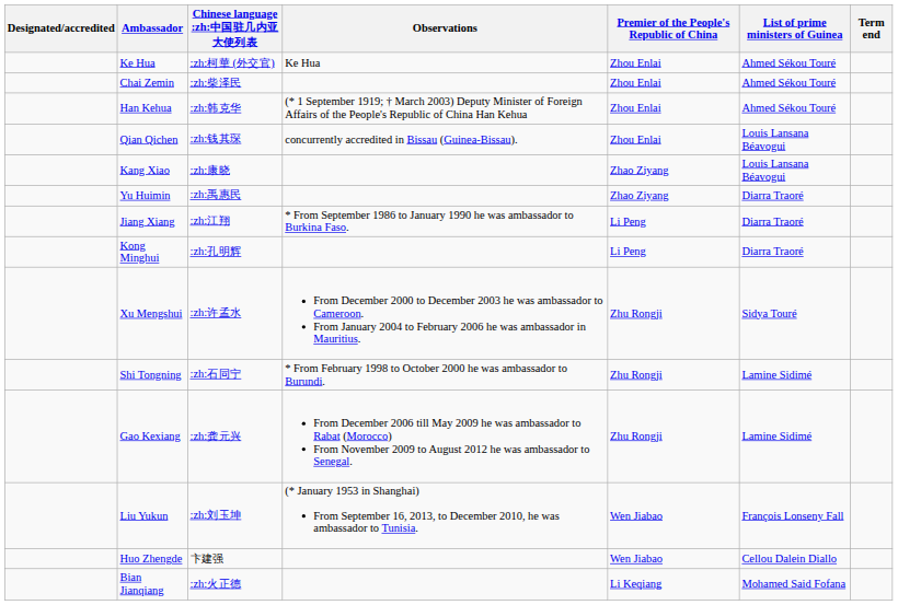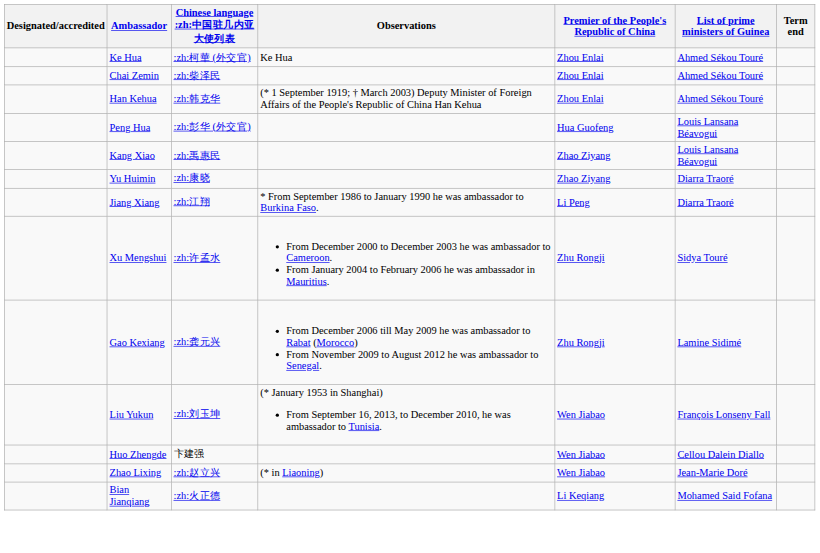 <table class="wikitable sortable">
 <tr>
 <th>Designated/accredited</th>
 <th><a href='#'>Ambassador</a></th>
 <th><a href='#'>Chinese language</a><br><a href='#'>:zh:中国驻几内亚大使列表</a></th>
 <th>Observations</th>
 <th><a href='#'>Premier of the People's Republic of China</a></th>
 <th><a href='#'>List of prime ministers of Guinea</a></th>
 <th>Term end</th>
 </tr>
 <tr>
 <td></td>
 <td><a href='#'>Ke Hua</a></td>
 <td><a href='#'>:zh:柯華 (外交官)</a></td>
 <td>Ke Hua</td>
 <td><a href='#'>Zhou Enlai</a></td>
 <td><a href='#'>Ahmed Sékou Touré</a></td>
 <td></td>
 </tr>
 <tr>
 <td></td>
 <td><a href='#'>Chai Zemin</a></td>
 <td><a href='#'>:zh:柴泽民</a></td>
 <td></td>
 <td><a href='#'>Zhou Enlai</a></td>
 <td><a href='#'>Ahmed Sékou Touré</a></td>
 <td></td>
 </tr>
 <tr>
 <td></td>
 <td><a href='#'>Han Kehua</a></td>
 <td><a href='#'>:zh:韩克华</a></td>
 <td>(* 1 September 1919; † March 2003) Deputy Minister of Foreign Affairs of the People's Republic of China Han Kehua</td>
 <td><a href='#'>Zhou Enlai</a></td>
 <td><a href='#'>Ahmed Sékou Touré</a></td>
 <td></td>
 </tr>
 <tr>
 <td></td>
-<td><a href='#'>Qian Qichen</a></td>
-<td><a href='#'>:zh:钱其琛</a></td>
-<td>concurrently accredited in <a href='#'>Bissau</a> (<a href='#'>Guinea-Bissau</a>).</td>
-<td><a href='#'>Zhou Enlai</a></td>
+<td><a href='#'>Peng Hua</a></td>
+<td><a href='#'>:zh:彭华 (外交官)</a></td>
+<td></td>
+<td><a href='#'>Hua Guofeng</a></td>
 <td><a href='#'>Louis Lansana Béavogui</a></td>
 <td></td>
 </tr>
 <tr>
 <td></td>
 <td><a href='#'>Kang Xiao</a></td>
-<td><a href='#'>:zh:康晓</a></td>
+<td><a href='#'>:zh:禹惠民</a></td>
 <td></td>
 <td><a href='#'>Zhao Ziyang</a></td>
 <td><a href='#'>Louis Lansana Béavogui</a></td>
 <td></td>
 </tr>
 <tr>
 <td></td>
 <td><a href='#'>Yu Huimin</a></td>
-<td><a href='#'>:zh:禹惠民</a></td>
+<td><a href='#'>:zh:康晓</a></td>
 <td></td>
 <td><a href='#'>Zhao Ziyang</a></td>
 <td><a href='#'>Diarra Traoré</a></td>
 <td></td>
 </tr>
 <tr>
 <td></td>
 <td><a href='#'>Jiang Xiang</a></td>
 <td><a href='#'>:zh:江翔</a></td>
 <td>* From September 1986 to January 1990 he was ambassador to <a href='#'>Burkina Faso</a>.</td>
 <td><a href='#'>Li Peng</a></td>
 <td><a href='#'>Diarra Traoré</a></td>
 <td></td>
 </tr>
 <tr>
 <td></td>
-<td><a href='#'>Kong Minghui</a></td>
-<td><a href='#'>:zh:孔明辉</a></td>
-<td></td>
-<td><a href='#'>Li Peng</a></td>
-<td><a href='#'>Diarra Traoré</a></td>
-<td></td>
-</tr>
-<tr>
-<td></td>
 <td><a href='#'>Xu Mengshui</a></td>
 <td><a href='#'>:zh:许孟水</a></td>
 <td><br><ul><li>From December 2000 to December 2003 he was ambassador to <a href='#'>Cameroon</a>.</li><li>From January 2004 to February 2006 he was ambassador in <a href='#'>Mauritius</a>.</li></ul></td>
 <td><a href='#'>Zhu Rongji</a></td>
 <td><a href='#'>Sidya Touré</a></td>
-<td></td>
-</tr>
-<tr>
-<td></td>
-<td><a href='#'>Shi Tongning</a></td>
-<td><a href='#'>:zh:石同宁</a></td>
-<td>* From February 1998 to October 2000 he was ambassador to <a href='#'>Burundi</a>.</td>
-<td><a href='#'>Zhu Rongji</a></td>
-<td><a href='#'>Lamine Sidimé</a></td>
 <td></td>
 </tr>
 <tr>
 <td></td>
 <td><a href='#'>Gao Kexiang</a></td>
 <td><a href='#'>:zh:龚元兴</a></td>
 <td><br><ul><li>From December 2006 till May 2009 he was ambassador to <a href='#'>Rabat</a> (<a href='#'>Morocco</a>)</li><li>From November 2009 to August 2012 he was ambassador to <a href='#'>Senegal</a>.</li></ul></td>
 <td><a href='#'>Zhu Rongji</a></td>
 <td><a href='#'>Lamine Sidimé</a></td>
 <td></td>
 </tr>
 <tr>
 <td></td>
 <td><a href='#'>Liu Yukun</a></td>
 <td><a href='#'>:zh:刘玉坤</a></td>
 <td>(* January 1953 in Shanghai)<br><ul><li>From September 16, 2013, to December 2010, he was ambassador to <a href='#'>Tunisia</a>.</li></ul></td>
 <td><a href='#'>Wen Jiabao</a></td>
 <td><a href='#'>François Lonseny Fall</a></td>
 <td></td>
 </tr>
 <tr>
 <td></td>
 <td><a href='#'>Huo Zhengde</a></td>
 <td>卞建强</td>
 <td></td>
 <td><a href='#'>Wen Jiabao</a></td>
 <td><a href='#'>Cellou Dalein Diallo</a></td>
 <td></td>
 </tr>
 <tr>
 <td></td>
+<td><a href='#'>Zhao Lixing</a></td>
+<td><a href='#'>:zh:赵立兴</a></td>
+<td>(*  in <a href='#'>Liaoning</a>)</td>
+<td><a href='#'>Wen Jiabao</a></td>
+<td><a href='#'>Jean-Marie Doré</a></td>
+<td></td>
+</tr>
+<tr>
+<td></td>
 <td><a href='#'>Bian Jianqiang</a></td>
 <td><a href='#'>:zh:火正德</a></td>
 <td></td>
 <td><a href='#'>Li Keqiang</a></td>
 <td><a href='#'>Mohamed Said Fofana</a></td>
 <td></td>
 </tr>
 </table>
